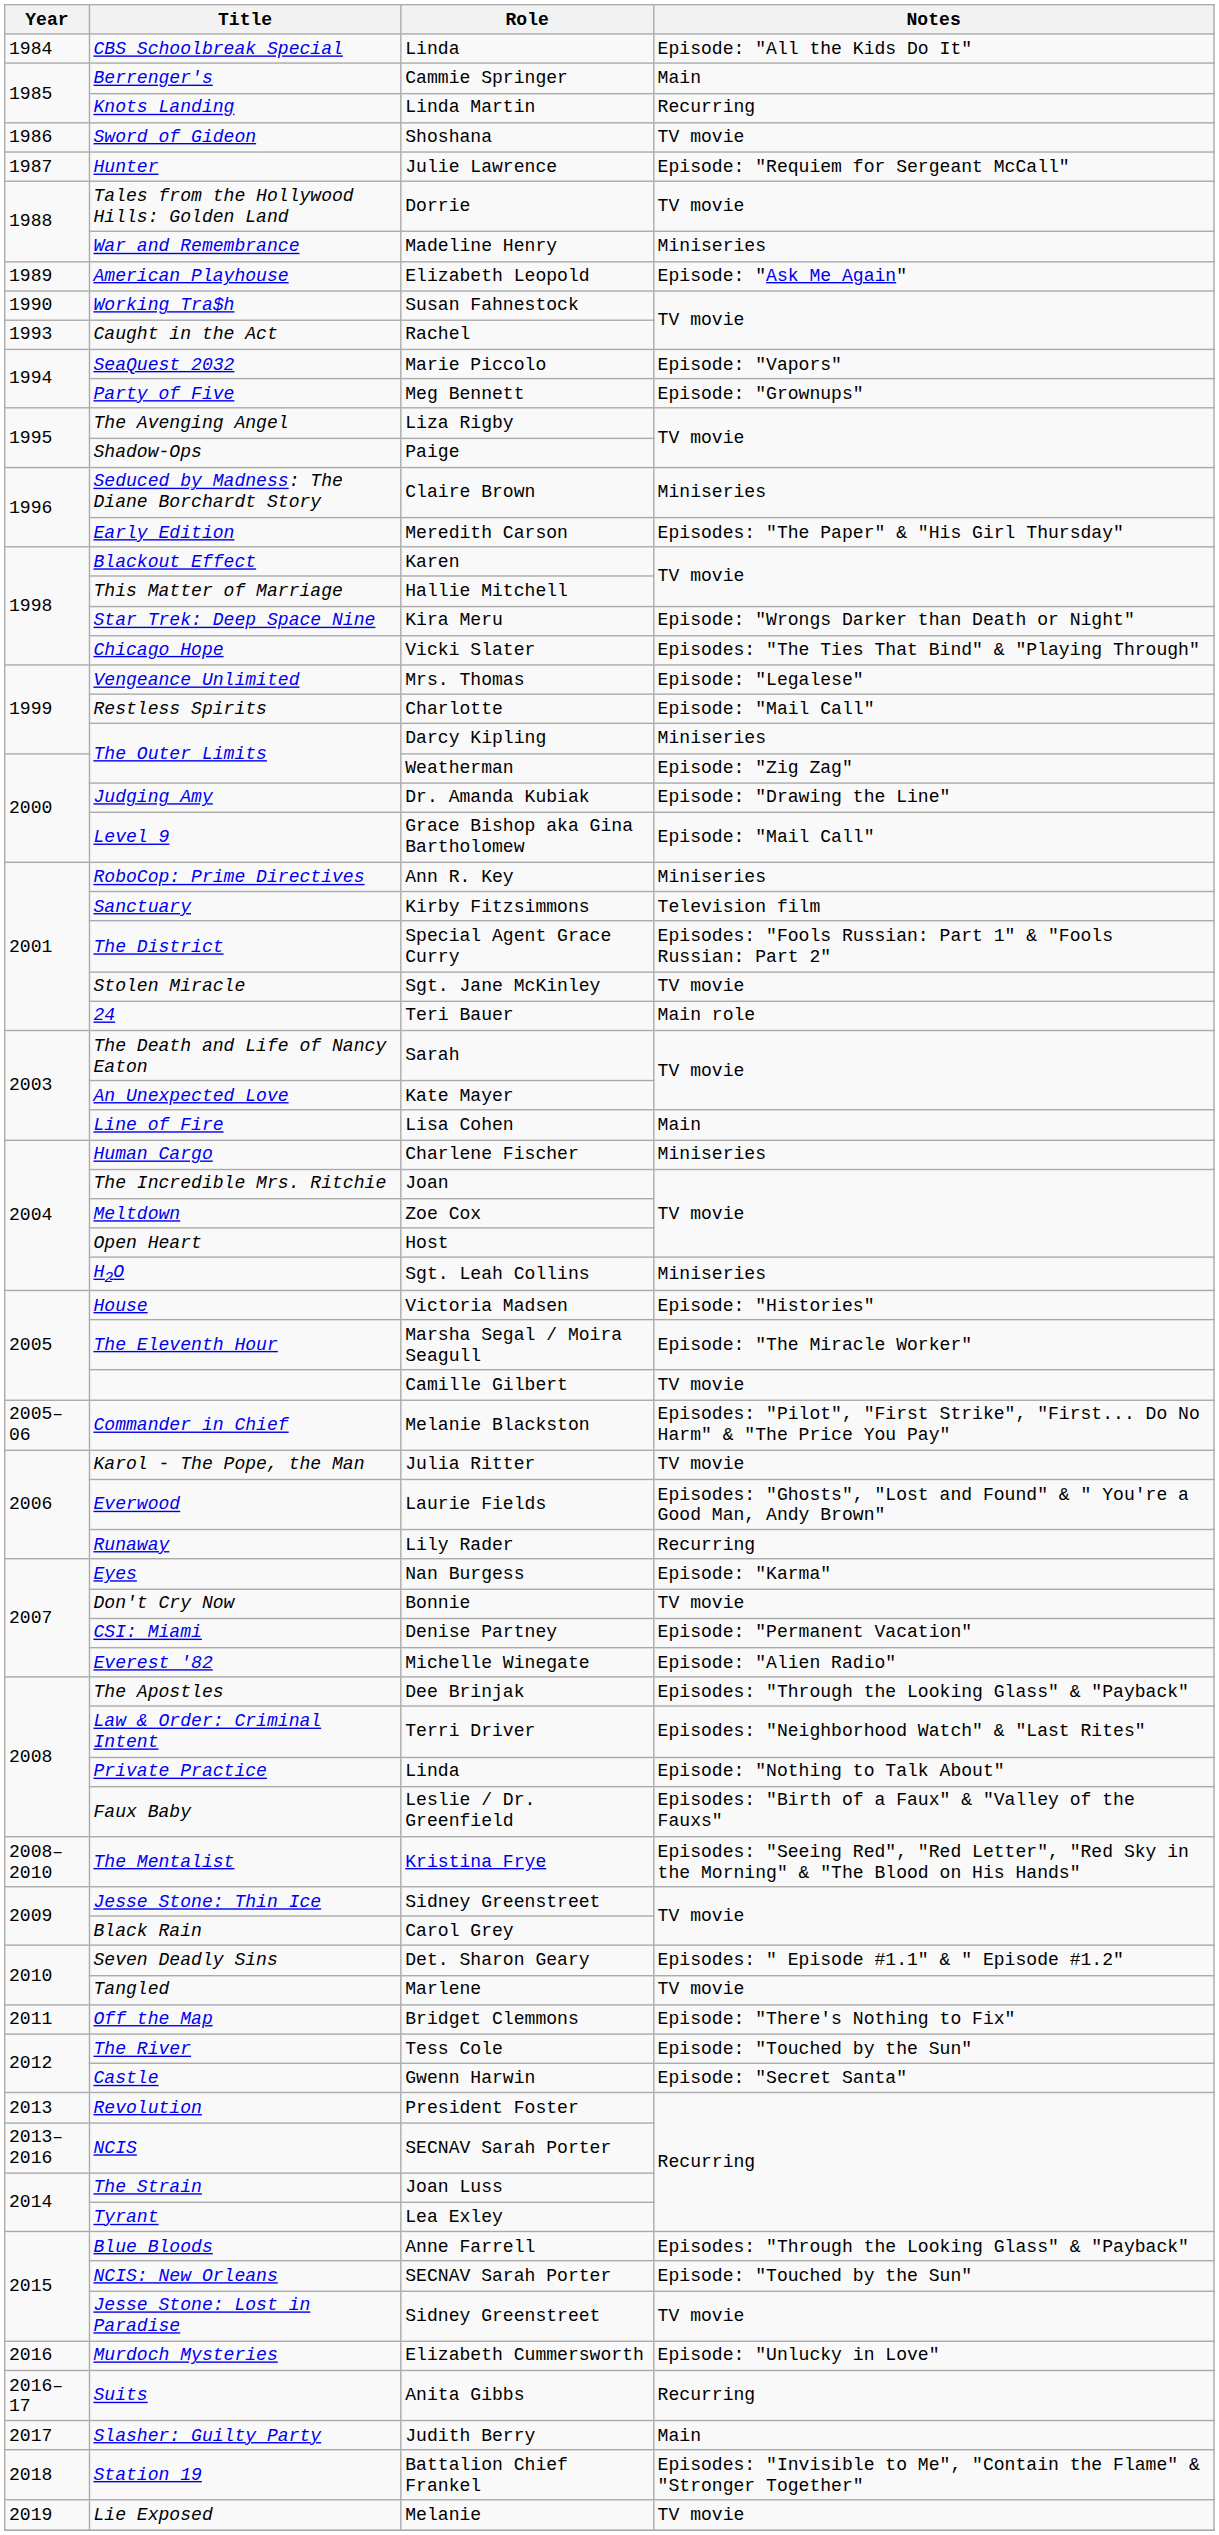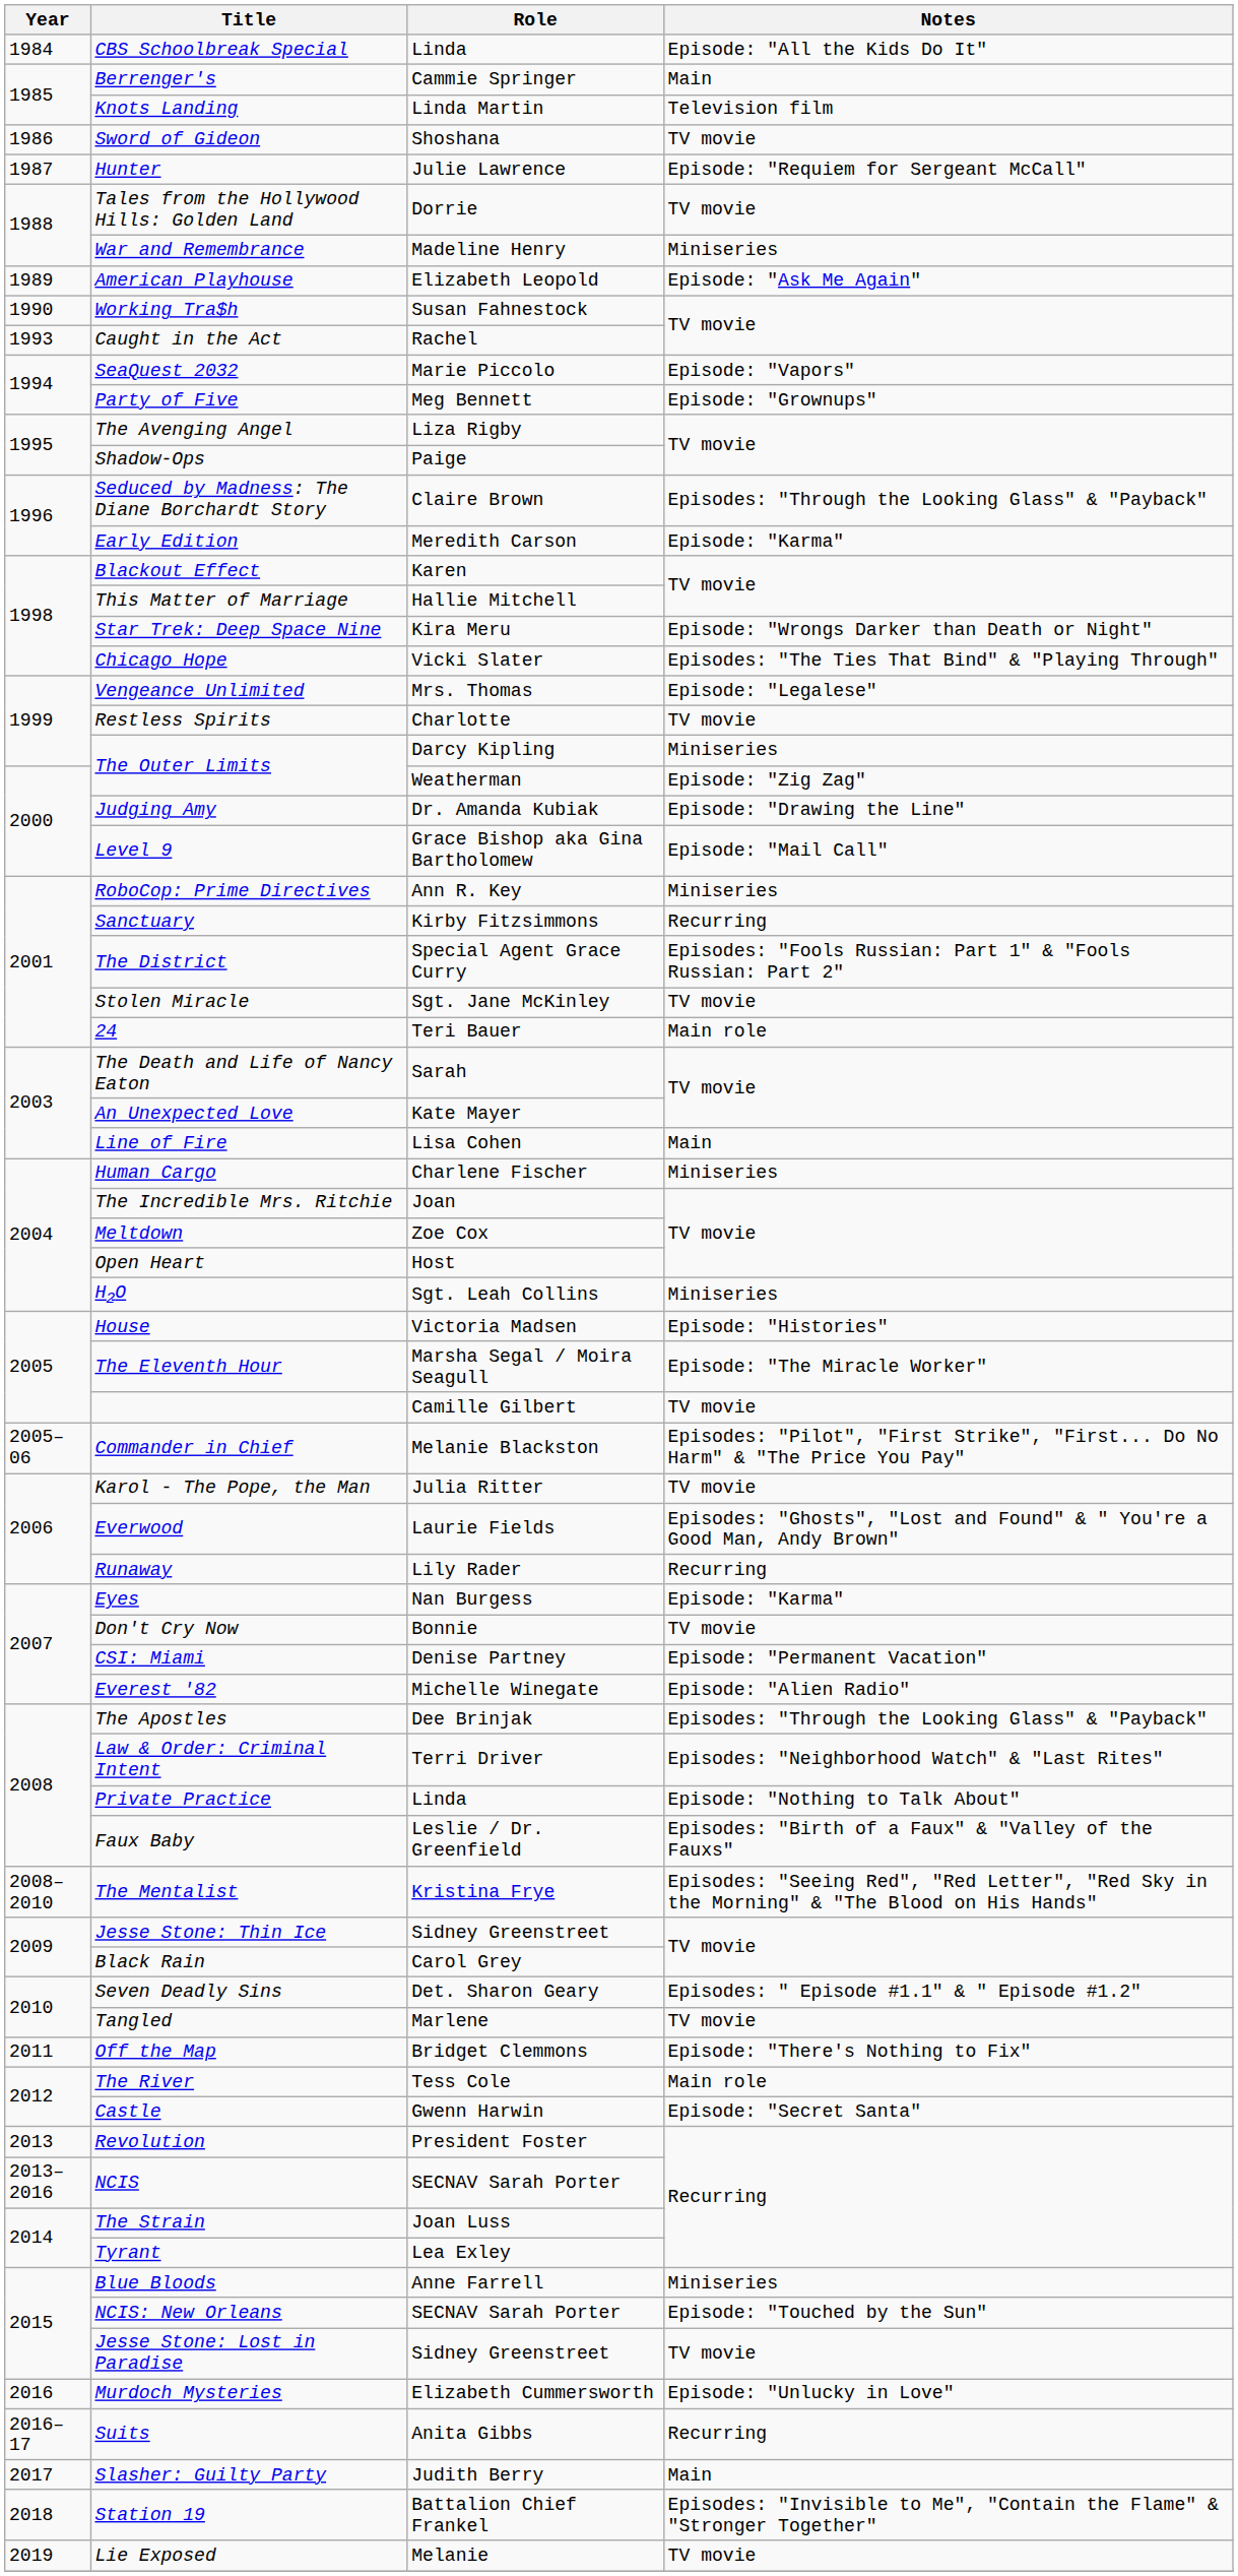 <table class="wikitable sortable">
 <tr>
 <th>Year</th>
 <th>Title</th>
 <th>Role</th>
 <th class="unsortable">Notes</th>
 </tr>
 <tr>
 <td>1984</td>
 <td><em><a href='#'>CBS Schoolbreak Special</a></em></td>
 <td>Linda</td>
 <td>Episode:  "All the Kids Do It"</td>
 </tr>
 <tr>
 <td rowspan=2>1985</td>
 <td><em><a href='#'>Berrenger's</a></em></td>
 <td>Cammie Springer</td>
 <td>Main</td>
 </tr>
 <tr>
 <td><em><a href='#'>Knots Landing</a></em></td>
 <td>Linda Martin</td>
-<td>Recurring</td>
+<td>Television film</td>
 </tr>
 <tr>
 <td>1986</td>
 <td><em><a href='#'>Sword of Gideon</a></em></td>
 <td>Shoshana</td>
 <td>TV movie</td>
 </tr>
 <tr>
 <td>1987</td>
 <td><em><a href='#'>Hunter</a></em></td>
 <td>Julie Lawrence</td>
 <td>Episode: "Requiem for Sergeant McCall"</td>
 </tr>
 <tr>
 <td rowspan=2>1988</td>
 <td><em>Tales from the Hollywood Hills: Golden Land</em></td>
 <td>Dorrie</td>
 <td>TV movie</td>
 </tr>
 <tr>
 <td><em><a href='#'>War and Remembrance</a></em></td>
 <td>Madeline Henry</td>
 <td>Miniseries</td>
 </tr>
 <tr>
 <td>1989</td>
 <td><em><a href='#'>American Playhouse</a></em></td>
 <td>Elizabeth Leopold</td>
 <td>Episode:  "<a href='#'>Ask Me Again</a>"</td>
 </tr>
 <tr>
 <td>1990</td>
 <td><em><a href='#'>Working Tra$h</a></em></td>
 <td>Susan Fahnestock</td>
 <td rowspan=2>TV movie</td>
 </tr>
 <tr>
 <td>1993</td>
 <td><em>Caught in the Act</em></td>
 <td>Rachel</td>
 </tr>
 <tr>
 <td rowspan=2>1994</td>
 <td><em><a href='#'>SeaQuest 2032</a></em></td>
 <td>Marie Piccolo</td>
 <td>Episode: "Vapors"</td>
 </tr>
 <tr>
 <td><em><a href='#'>Party of Five</a></em></td>
 <td>Meg Bennett</td>
 <td>Episode: "Grownups"</td>
 </tr>
 <tr>
 <td rowspan=2>1995</td>
 <td data-sort-value="Avenging Angel, The"><em>The Avenging Angel</em></td>
 <td>Liza Rigby</td>
 <td rowspan=2>TV movie</td>
 </tr>
 <tr>
 <td><em>Shadow-Ops</em></td>
 <td>Paige</td>
 </tr>
 <tr>
 <td rowspan=2>1996</td>
 <td><em><a href='#'>Seduced by Madness</a>: The Diane Borchardt Story</em></td>
 <td>Claire Brown</td>
-<td>Miniseries</td>
+<td>Episodes:  "Through the Looking Glass" & "Payback"</td>
 </tr>
 <tr>
 <td><em><a href='#'>Early Edition</a></em></td>
 <td>Meredith Carson</td>
-<td>Episodes: "The Paper" & "His Girl Thursday"</td>
+<td>Episode: "Karma"</td>
 </tr>
 <tr>
 <td rowspan=4>1998</td>
 <td><em><a href='#'>Blackout Effect</a></em></td>
 <td>Karen</td>
 <td rowspan=2>TV movie</td>
 </tr>
 <tr>
 <td><em>This Matter of Marriage</em></td>
 <td>Hallie Mitchell</td>
 </tr>
 <tr>
 <td><em><a href='#'>Star Trek: Deep Space Nine</a></em></td>
 <td>Kira Meru</td>
 <td>Episode: "Wrongs Darker than Death or Night"</td>
 </tr>
 <tr>
 <td><em><a href='#'>Chicago Hope</a></em></td>
 <td>Vicki Slater</td>
 <td>Episodes: "The Ties That Bind" & "Playing Through"</td>
 </tr>
 <tr>
 <td rowspan=3>1999</td>
 <td><em><a href='#'>Vengeance Unlimited</a></em></td>
 <td>Mrs. Thomas</td>
 <td>Episode: "Legalese"</td>
 </tr>
 <tr>
 <td><em>Restless Spirits</em></td>
 <td>Charlotte</td>
-<td>Episode:  "Mail Call"</td>
+<td>TV movie</td>
 </tr>
 <tr>
 <td rowspan=2 data-sort-value="Outer Limits, The"><em><a href='#'>The Outer Limits</a></em></td>
 <td>Darcy Kipling</td>
 <td>Miniseries</td>
 </tr>
 <tr>
 <td rowspan=3>2000</td>
 <td>Weatherman</td>
 <td>Episode: "Zig Zag"</td>
 </tr>
 <tr>
 <td><em><a href='#'>Judging Amy</a></em></td>
 <td>Dr. Amanda Kubiak</td>
 <td>Episode:  "Drawing the Line"</td>
 </tr>
 <tr>
 <td><em><a href='#'>Level 9</a></em></td>
 <td>Grace Bishop aka Gina Bartholomew</td>
 <td>Episode:  "Mail Call"</td>
 </tr>
 <tr>
 <td rowspan=5>2001</td>
 <td><em><a href='#'>RoboCop: Prime Directives</a></em></td>
 <td>Ann R. Key</td>
 <td>Miniseries</td>
 </tr>
 <tr>
 <td><em><a href='#'>Sanctuary</a></em></td>
 <td>Kirby Fitzsimmons</td>
-<td>Television film</td>
+<td>Recurring</td>
 </tr>
 <tr>
 <td data-sort-value="District, The"><em><a href='#'>The District</a></em></td>
 <td>Special Agent Grace Curry</td>
 <td>Episodes:  "Fools Russian: Part 1" & "Fools Russian: Part 2"</td>
 </tr>
 <tr>
 <td><em>Stolen Miracle</em></td>
 <td>Sgt. Jane McKinley</td>
 <td>TV movie</td>
 </tr>
 <tr>
 <td><em><a href='#'>24</a></em></td>
 <td>Teri Bauer</td>
 <td>Main role</td>
 </tr>
 <tr>
 <td rowspan=3>2003</td>
 <td data-sort-value="Death and Life of Nancy Eaton, The"><em>The Death and Life of Nancy Eaton</em></td>
 <td>Sarah</td>
 <td rowspan=2>TV movie</td>
 </tr>
 <tr>
 <td><em><a href='#'>An Unexpected Love</a></em></td>
 <td>Kate Mayer</td>
 </tr>
 <tr>
 <td><em><a href='#'>Line of Fire</a></em></td>
 <td>Lisa Cohen</td>
 <td>Main</td>
 </tr>
 <tr>
 <td rowspan=5>2004</td>
 <td><em><a href='#'>Human Cargo</a></em></td>
 <td>Charlene Fischer</td>
 <td>Miniseries</td>
 </tr>
 <tr>
 <td data-sort-value="Incredible Mrs. Ritchie, The"><em>The Incredible Mrs. Ritchie</em></td>
 <td>Joan</td>
 <td rowspan=3>TV movie</td>
 </tr>
 <tr>
 <td><em><a href='#'>Meltdown</a></em></td>
 <td>Zoe Cox</td>
 </tr>
 <tr>
 <td><em>Open Heart</em></td>
 <td>Host</td>
 </tr>
 <tr>
 <td><em><a href='#'>H<sub>2</sub>O</a></em></td>
 <td>Sgt. Leah Collins</td>
 <td>Miniseries</td>
 </tr>
 <tr>
 <td rowspan=3>2005</td>
 <td><em><a href='#'>House</a></em></td>
 <td>Victoria Madsen</td>
 <td>Episode:  "Histories"</td>
 </tr>
 <tr>
 <td data-sort-value="Eleventh Hour, The"><em><a href='#'>The Eleventh Hour</a></em></td>
 <td>Marsha Segal / Moira Seagull</td>
 <td>Episode:  "The Miracle Worker"</td>
 </tr>
 <tr>
 <td><em></em></td>
 <td>Camille Gilbert</td>
 <td>TV movie</td>
 </tr>
 <tr>
 <td>2005–06</td>
 <td><em><a href='#'>Commander in Chief</a></em></td>
 <td>Melanie Blackston</td>
 <td>Episodes: "Pilot", "First Strike", "First... Do No Harm" & "The Price You Pay"</td>
 </tr>
 <tr>
 <td rowspan=3>2006</td>
 <td><em>Karol - The Pope, the Man</em></td>
 <td>Julia Ritter</td>
 <td>TV movie</td>
 </tr>
 <tr>
 <td><em><a href='#'>Everwood</a></em></td>
 <td>Laurie Fields</td>
 <td>Episodes:  "Ghosts", "Lost and Found" & " You're a Good Man, Andy Brown"</td>
 </tr>
 <tr>
 <td><em><a href='#'>Runaway</a></em></td>
 <td>Lily Rader</td>
 <td>Recurring</td>
 </tr>
 <tr>
 <td rowspan=4>2007</td>
 <td><em><a href='#'>Eyes</a></em></td>
 <td>Nan Burgess</td>
 <td>Episode: "Karma"</td>
 </tr>
 <tr>
 <td><em>Don't Cry Now</em></td>
 <td>Bonnie</td>
 <td>TV movie</td>
 </tr>
 <tr>
 <td><em><a href='#'>CSI: Miami</a></em></td>
 <td>Denise Partney</td>
 <td>Episode: "Permanent Vacation"</td>
 </tr>
 <tr>
 <td><em><a href='#'>Everest '82</a></em></td>
 <td>Michelle Winegate</td>
 <td>Episode: "Alien Radio"</td>
 </tr>
 <tr>
 <td rowspan=4>2008</td>
 <td data-sort-value="Apostles, The"><em>The Apostles</em></td>
 <td>Dee Brinjak</td>
 <td>Episodes:  "Through the Looking Glass" & "Payback"</td>
 </tr>
 <tr>
 <td><em><a href='#'>Law & Order: Criminal Intent</a></em></td>
 <td>Terri Driver</td>
 <td>Episodes:  "Neighborhood Watch" & "Last Rites"</td>
 </tr>
 <tr>
 <td><em><a href='#'>Private Practice</a></em></td>
 <td>Linda</td>
 <td>Episode: "Nothing to Talk About"</td>
 </tr>
 <tr>
 <td><em>Faux Baby</em></td>
 <td>Leslie / Dr. Greenfield</td>
 <td>Episodes:  "Birth of a Faux" & "Valley of the Fauxs"</td>
 </tr>
 <tr>
 <td>2008–2010</td>
 <td data-sort-value="Mentalist, The"><em><a href='#'>The Mentalist</a></em></td>
 <td><a href='#'>Kristina Frye</a></td>
 <td>Episodes:  "Seeing Red", "Red Letter", "Red Sky in the Morning" & "The Blood on His Hands"</td>
 </tr>
 <tr>
 <td rowspan=2>2009</td>
 <td><em><a href='#'>Jesse Stone: Thin Ice</a></em></td>
 <td>Sidney Greenstreet</td>
 <td rowspan=2>TV movie</td>
 </tr>
 <tr>
 <td><em>Black Rain</em></td>
 <td>Carol Grey</td>
 </tr>
 <tr>
 <td rowspan=2>2010</td>
 <td><em>Seven Deadly Sins</em></td>
 <td>Det. Sharon Geary</td>
 <td>Episodes: " Episode #1.1" & " Episode #1.2"</td>
 </tr>
 <tr>
 <td><em>Tangled</em></td>
 <td>Marlene</td>
 <td>TV movie</td>
 </tr>
 <tr>
 <td>2011</td>
 <td><em><a href='#'>Off the Map</a></em></td>
 <td>Bridget Clemmons</td>
 <td>Episode: "There's Nothing to Fix"</td>
 </tr>
 <tr>
 <td rowspan=2>2012</td>
 <td data-sort-value="River, The"><em><a href='#'>The River</a></em></td>
 <td>Tess Cole</td>
-<td>Episode: "Touched by the Sun"</td>
+<td>Main role</td>
 </tr>
 <tr>
 <td><em><a href='#'>Castle</a></em></td>
 <td>Gwenn Harwin</td>
 <td>Episode: "Secret Santa"</td>
 </tr>
 <tr>
 <td>2013</td>
 <td><em><a href='#'>Revolution</a></em></td>
 <td>President Foster</td>
 <td rowspan=4>Recurring</td>
 </tr>
 <tr>
 <td>2013–2016</td>
 <td><em><a href='#'>NCIS</a></em></td>
 <td>SECNAV Sarah Porter</td>
 </tr>
 <tr>
 <td rowspan=2>2014</td>
 <td data-sort-value="Strain, The"><em><a href='#'>The Strain</a></em></td>
 <td>Joan Luss</td>
 </tr>
 <tr>
 <td><em><a href='#'>Tyrant</a></em></td>
 <td>Lea Exley</td>
 </tr>
 <tr>
 <td rowspan=3>2015</td>
 <td><em><a href='#'>Blue Bloods</a></em></td>
 <td>Anne Farrell</td>
-<td>Episodes:  "Through the Looking Glass" & "Payback"</td>
+<td>Miniseries</td>
 </tr>
 <tr>
 <td><em><a href='#'>NCIS: New Orleans</a></em></td>
 <td>SECNAV Sarah Porter</td>
 <td>Episode: "Touched by the Sun"</td>
 </tr>
 <tr>
 <td><em><a href='#'>Jesse Stone: Lost in Paradise</a></em></td>
 <td>Sidney Greenstreet</td>
 <td>TV movie</td>
 </tr>
 <tr>
 <td>2016</td>
 <td><em><a href='#'>Murdoch Mysteries</a></em></td>
 <td>Elizabeth Cummersworth</td>
 <td>Episode:  "Unlucky in Love"</td>
 </tr>
 <tr>
 <td>2016–17</td>
 <td><em><a href='#'>Suits</a></em></td>
 <td>Anita Gibbs</td>
 <td>Recurring</td>
 </tr>
 <tr>
 <td>2017</td>
 <td><em><a href='#'>Slasher: Guilty Party</a></em></td>
 <td>Judith Berry</td>
 <td>Main</td>
 </tr>
 <tr>
 <td>2018</td>
 <td><em><a href='#'>Station 19</a></em></td>
 <td>Battalion Chief Frankel</td>
 <td>Episodes: "Invisible to Me", "Contain the Flame" & "Stronger Together"</td>
 </tr>
 <tr>
 <td>2019</td>
 <td><em>Lie Exposed</em></td>
 <td>Melanie</td>
 <td>TV movie</td>
 </tr>
 <tr>
 </tr>
 </table>
